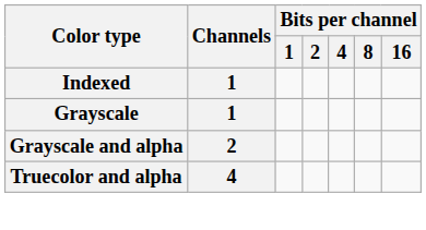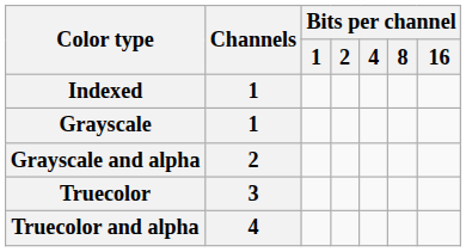 <table class="wikitable floatcenter">
 <tr>
 <th rowspan=2>Color type</th>
 <th rowspan=2>Channels</th>
 <th colspan=5>Bits per channel</th>
 </tr>
 <tr>
 <th>1</th>
 <th>2</th>
 <th>4</th>
 <th>8</th>
 <th>16</th>
 </tr>
 <tr>
 <th>Indexed</th>
 <th>1</th>
 <td></td>
 <td></td>
 <td></td>
 <td></td>
 <td></td>
 </tr>
 <tr>
 <th>Grayscale</th>
 <th>1</th>
 <td></td>
 <td></td>
 <td></td>
 <td></td>
 <td></td>
 </tr>
 <tr>
 <th>Grayscale and alpha</th>
 <th>2</th>
 <td></td>
 <td></td>
 <td></td>
 <td></td>
 <td></td>
 </tr>
 <tr>
+<th>Truecolor</th>
+<th>3</th>
+<td></td>
+<td></td>
+<td></td>
+<td></td>
+<td></td>
+</tr>
+<tr>
 <th>Truecolor and alpha</th>
 <th>4</th>
 <td></td>
 <td></td>
 <td></td>
 <td></td>
 <td></td>
 </tr>
 </table>
